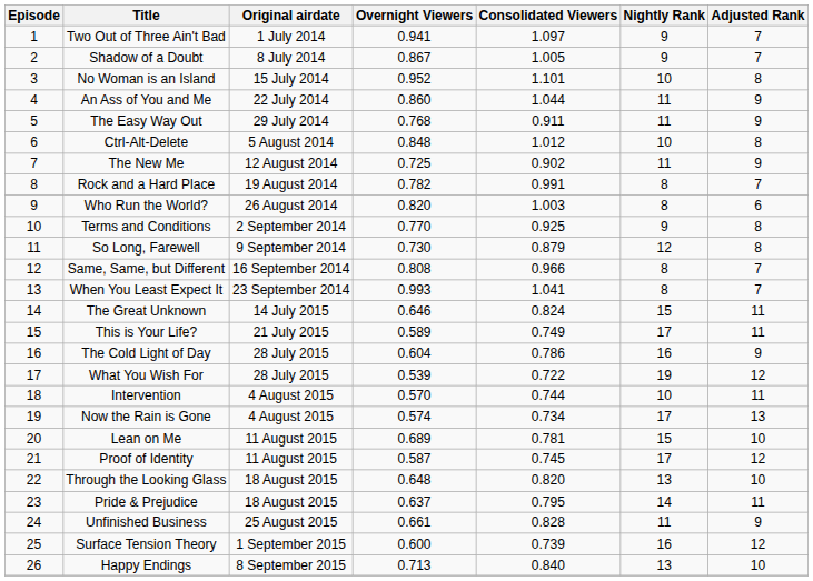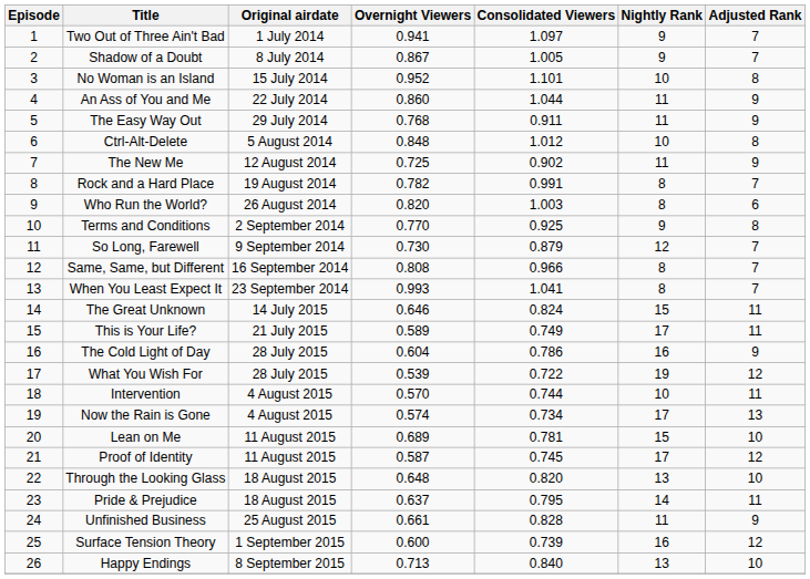 <table class="wikitable sortable">
 <tr>
 <th>Episode</th>
 <th>Title</th>
 <th>Original airdate</th>
 <th>Overnight Viewers</th>
 <th>Consolidated Viewers</th>
 <th>Nightly Rank</th>
 <th>Adjusted Rank</th>
 </tr>
 <tr>
 <td style="text-align:center">1</td>
 <td style="text-align:center">Two Out of Three Ain't Bad</td>
 <td style="text-align:center">1 July 2014</td>
 <td style="text-align:center">0.941</td>
 <td style="text-align:center">1.097</td>
 <td style="text-align:center">9</td>
 <td style="text-align:center">7</td>
 </tr>
 <tr>
 <td style="text-align:center">2</td>
 <td style="text-align:center">Shadow of a Doubt</td>
 <td style="text-align:center">8 July 2014</td>
 <td style="text-align:center">0.867</td>
 <td style="text-align:center">1.005</td>
 <td style="text-align:center">9</td>
 <td style="text-align:center">7</td>
 </tr>
 <tr>
 <td style="text-align:center">3</td>
 <td style="text-align:center">No Woman is an Island</td>
 <td style="text-align:center">15 July 2014</td>
 <td style="text-align:center">0.952</td>
 <td style="text-align:center">1.101</td>
 <td style="text-align:center">10</td>
 <td style="text-align:center">8</td>
 </tr>
 <tr>
 <td style="text-align:center">4</td>
 <td style="text-align:center">An Ass of You and Me</td>
 <td style="text-align:center">22 July 2014</td>
 <td style="text-align:center">0.860</td>
 <td style="text-align:center">1.044</td>
 <td style="text-align:center">11</td>
 <td style="text-align:center">9</td>
 </tr>
 <tr>
 <td style="text-align:center">5</td>
 <td style="text-align:center">The Easy Way Out</td>
 <td style="text-align:center">29 July 2014</td>
 <td style="text-align:center">0.768</td>
 <td style="text-align:center">0.911</td>
 <td style="text-align:center">11</td>
 <td style="text-align:center">9</td>
 </tr>
 <tr>
 <td style="text-align:center">6</td>
 <td style="text-align:center">Ctrl-Alt-Delete</td>
 <td style="text-align:center">5 August 2014</td>
 <td style="text-align:center">0.848</td>
 <td style="text-align:center">1.012</td>
 <td style="text-align:center">10</td>
 <td style="text-align:center">8</td>
 </tr>
 <tr>
 <td style="text-align:center">7</td>
 <td style="text-align:center">The New Me</td>
 <td style="text-align:center">12 August 2014</td>
 <td style="text-align:center">0.725</td>
 <td style="text-align:center">0.902</td>
 <td style="text-align:center">11</td>
 <td style="text-align:center">9</td>
 </tr>
 <tr>
 <td style="text-align:center">8</td>
 <td style="text-align:center">Rock and a Hard Place</td>
 <td style="text-align:center">19 August 2014</td>
 <td style="text-align:center">0.782</td>
 <td style="text-align:center">0.991</td>
 <td style="text-align:center">8</td>
 <td style="text-align:center">7</td>
 </tr>
 <tr>
 <td style="text-align:center">9</td>
 <td style="text-align:center">Who Run the World?</td>
 <td style="text-align:center">26 August 2014</td>
 <td style="text-align:center">0.820</td>
 <td style="text-align:center">1.003</td>
 <td style="text-align:center">8</td>
 <td style="text-align:center">6</td>
 </tr>
 <tr>
 <td style="text-align:center">10</td>
 <td style="text-align:center">Terms and Conditions</td>
 <td style="text-align:center">2 September 2014</td>
 <td style="text-align:center">0.770</td>
 <td style="text-align:center">0.925</td>
 <td style="text-align:center">9</td>
 <td style="text-align:center">8</td>
 </tr>
 <tr>
 <td style="text-align:center">11</td>
 <td style="text-align:center">So Long, Farewell</td>
 <td style="text-align:center">9 September 2014</td>
 <td style="text-align:center">0.730</td>
 <td style="text-align:center">0.879</td>
 <td style="text-align:center">12</td>
-<td style="text-align:center">8</td>
+<td style="text-align:center">7</td>
 </tr>
 <tr>
 <td style="text-align:center">12</td>
 <td style="text-align:center">Same, Same, but Different</td>
 <td style="text-align:center">16 September 2014</td>
 <td style="text-align:center">0.808</td>
 <td style="text-align:center">0.966</td>
 <td style="text-align:center">8</td>
 <td style="text-align:center">7</td>
 </tr>
 <tr>
 <td style="text-align:center">13</td>
 <td style="text-align:center">When You Least Expect It</td>
 <td style="text-align:center">23 September 2014</td>
 <td style="text-align:center">0.993</td>
 <td style="text-align:center">1.041</td>
 <td style="text-align:center">8</td>
 <td style="text-align:center">7</td>
 </tr>
 <tr>
 <td style="text-align:center">14</td>
 <td style="text-align:center">The Great Unknown</td>
 <td style="text-align:center">14 July 2015</td>
 <td style="text-align:center">0.646</td>
 <td style="text-align:center">0.824</td>
 <td style="text-align:center">15</td>
 <td style="text-align:center">11</td>
 </tr>
 <tr>
 <td style="text-align:center">15</td>
 <td style="text-align:center">This is Your Life?</td>
 <td style="text-align:center">21 July 2015</td>
 <td style="text-align:center">0.589</td>
 <td style="text-align:center">0.749</td>
 <td style="text-align:center">17</td>
 <td style="text-align:center">11</td>
 </tr>
 <tr>
 <td style="text-align:center">16</td>
 <td style="text-align:center">The Cold Light of Day</td>
 <td style="text-align:center">28 July 2015</td>
 <td style="text-align:center">0.604</td>
 <td style="text-align:center">0.786</td>
 <td style="text-align:center">16</td>
 <td style="text-align:center">9</td>
 </tr>
 <tr>
 <td style="text-align:center">17</td>
 <td style="text-align:center">What You Wish For</td>
 <td style="text-align:center">28 July 2015</td>
 <td style="text-align:center">0.539</td>
 <td style="text-align:center">0.722</td>
 <td style="text-align:center">19</td>
 <td style="text-align:center">12</td>
 </tr>
 <tr>
 <td style="text-align:center">18</td>
 <td style="text-align:center">Intervention</td>
 <td style="text-align:center">4 August 2015</td>
 <td style="text-align:center">0.570</td>
 <td style="text-align:center">0.744</td>
 <td style="text-align:center">10</td>
 <td style="text-align:center">11</td>
 </tr>
 <tr>
 <td style="text-align:center">19</td>
 <td style="text-align:center">Now the Rain is Gone</td>
 <td style="text-align:center">4 August 2015</td>
 <td style="text-align:center">0.574</td>
 <td style="text-align:center">0.734</td>
 <td style="text-align:center">17</td>
 <td style="text-align:center">13</td>
 </tr>
 <tr>
 <td style="text-align:center">20</td>
 <td style="text-align:center">Lean on Me</td>
 <td style="text-align:center">11 August 2015</td>
 <td style="text-align:center">0.689</td>
 <td style="text-align:center">0.781</td>
 <td style="text-align:center">15</td>
 <td style="text-align:center">10</td>
 </tr>
 <tr>
 <td style="text-align:center">21</td>
 <td style="text-align:center">Proof of Identity</td>
 <td style="text-align:center">11 August 2015</td>
 <td style="text-align:center">0.587</td>
 <td style="text-align:center">0.745</td>
 <td style="text-align:center">17</td>
 <td style="text-align:center">12</td>
 </tr>
 <tr>
 <td style="text-align:center">22</td>
 <td style="text-align:center">Through the Looking Glass</td>
 <td style="text-align:center">18 August 2015</td>
 <td style="text-align:center">0.648</td>
 <td style="text-align:center">0.820</td>
 <td style="text-align:center">13</td>
 <td style="text-align:center">10</td>
 </tr>
 <tr>
 <td style="text-align:center">23</td>
 <td style="text-align:center">Pride & Prejudice</td>
 <td style="text-align:center">18 August 2015</td>
 <td style="text-align:center">0.637</td>
 <td style="text-align:center">0.795</td>
 <td style="text-align:center">14</td>
 <td style="text-align:center">11</td>
 </tr>
 <tr>
 <td style="text-align:center">24</td>
 <td style="text-align:center">Unfinished Business</td>
 <td style="text-align:center">25 August 2015</td>
 <td style="text-align:center">0.661</td>
 <td style="text-align:center">0.828</td>
 <td style="text-align:center">11</td>
 <td style="text-align:center">9</td>
 </tr>
 <tr>
 <td style="text-align:center">25</td>
 <td style="text-align:center">Surface Tension Theory</td>
 <td style="text-align:center">1 September 2015</td>
 <td style="text-align:center">0.600</td>
 <td style="text-align:center">0.739</td>
 <td style="text-align:center">16</td>
 <td style="text-align:center">12</td>
 </tr>
 <tr>
 <td style="text-align:center">26</td>
 <td style="text-align:center">Happy Endings</td>
 <td style="text-align:center">8 September 2015</td>
 <td style="text-align:center">0.713</td>
 <td style="text-align:center">0.840</td>
 <td style="text-align:center">13</td>
 <td style="text-align:center">10</td>
 </tr>
 <tr>
 </tr>
 </table>
